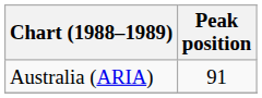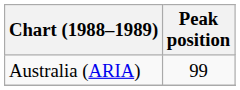 <table class="wikitable sortable">
 <tr>
 <th>Chart (1988–1989)</th>
 <th>Peak<br>position</th>
 </tr>
 <tr>
 <td align="left">Australia (<a href='#'>ARIA</a>)</td>
-<td align="center">91</td>
+<td align="center">99</td>
 </tr>
 <tr>
 </tr>
 <tr>
 </tr>
 <tr>
 </tr>
 <tr>
 </tr>
 </table>
